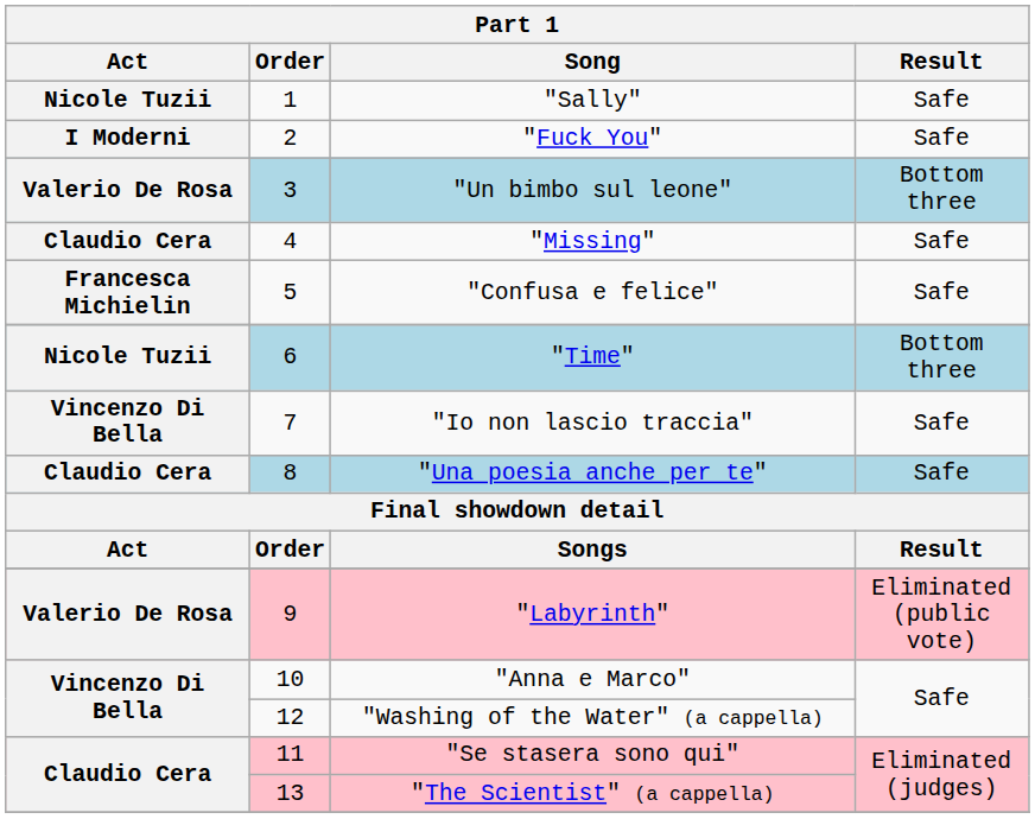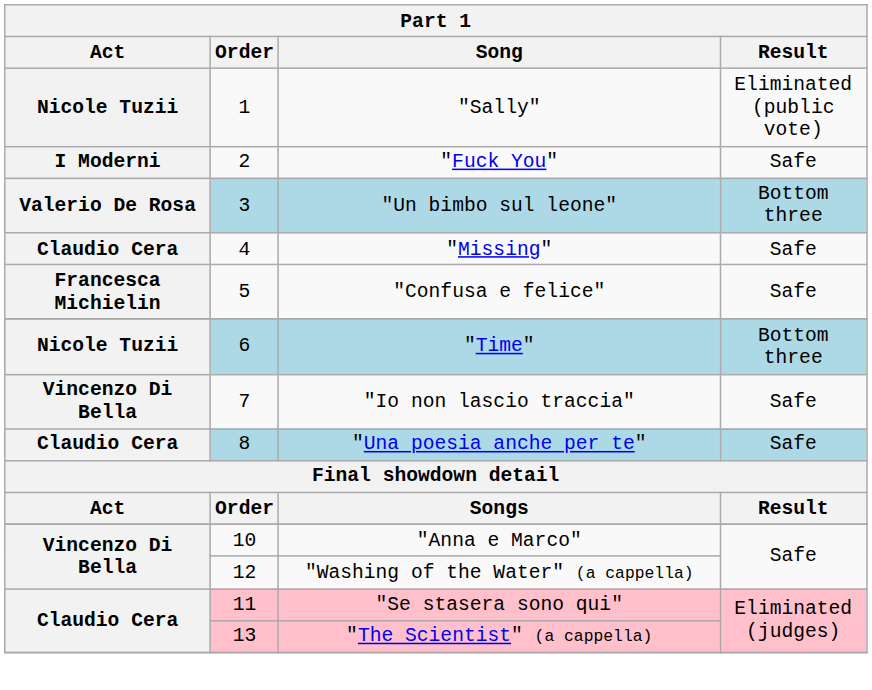 <table class="wikitable plainrowheaders" style="text-align:center;">
 <tr>
 <th colspan="4">Part 1</th>
 </tr>
 <tr>
 <th scope="col" style="width:10em;">Act</th>
 <th scope="col">Order</th>
 <th scope="col" style="width:22em;">Song</th>
 <th scope="col" style="width:7em;">Result</th>
 </tr>
 <tr>
 <th scope="row">Nicole Tuzii</th>
 <td>1</td>
 <td>"Sally"</td>
-<td>Safe</td>
+<td>Eliminated<br>(public vote)</td>
 </tr>
 <tr>
 <th scope="row">I Moderni</th>
 <td>2</td>
 <td>"<a href='#'>Fuck You</a>"</td>
 <td>Safe</td>
 </tr>
 <tr style="background:lightblue;">
 <th scope="row">Valerio De Rosa</th>
 <td>3</td>
 <td>"Un bimbo sul leone"</td>
 <td>Bottom three</td>
 </tr>
 <tr>
 <th scope="row">Claudio Cera</th>
 <td>4</td>
 <td>"<a href='#'>Missing</a>"</td>
 <td>Safe</td>
 </tr>
 <tr>
 <th scope="row">Francesca Michielin</th>
 <td>5</td>
 <td>"Confusa e felice"</td>
 <td>Safe</td>
 </tr>
 <tr>
 </tr>
 <tr style="background:lightblue;">
 <th scope="row">Nicole Tuzii</th>
 <td>6</td>
 <td>"<a href='#'>Time</a>"</td>
 <td>Bottom three</td>
 </tr>
 <tr>
 <th scope="row">Vincenzo Di Bella</th>
 <td>7</td>
 <td>"Io non lascio traccia"</td>
 <td>Safe</td>
 </tr>
 <tr style="background:lightblue;">
 <th scope="row">Claudio Cera</th>
 <td>8</td>
 <td>"<a href='#'>Una poesia anche per te</a>"</td>
 <td>Safe</td>
 </tr>
 <tr>
 <th colspan="4">Final showdown detail</th>
 </tr>
 <tr>
 <th scope="col" style="width:10em;">Act</th>
 <th scope="col">Order</th>
 <th scope="col" style="width:20em;">Songs</th>
 <th scope="col" style="width:7em;">Result</th>
 </tr>
 <tr>
 </tr>
-<tr style="background:pink;">
-<th scope="row">Valerio De Rosa</th>
-<td>9</td>
-<td>"<a href='#'>Labyrinth</a>"</td>
-<td>Eliminated<br>(public vote)</td>
-</tr>
 <tr>
 <th scope="row" rowspan="2">Vincenzo Di Bella</th>
 <td>10</td>
 <td>"Anna e Marco"</td>
 <td rowspan="2">Safe</td>
 </tr>
 <tr>
 <td>12</td>
 <td>"Washing of the Water" <small>(a cappella)</small></td>
 </tr>
 <tr style="background:pink;">
 <th scope="row" rowspan="2">Claudio Cera</th>
 <td>11</td>
 <td>"Se stasera sono qui"</td>
 <td rowspan="2">Eliminated<br>(judges)</td>
 </tr>
 <tr style="background:pink;">
 <td>13</td>
 <td>"<a href='#'>The Scientist</a>" <small>(a cappella)</small></td>
 </tr>
 <tr>
 </tr>
 </table>
